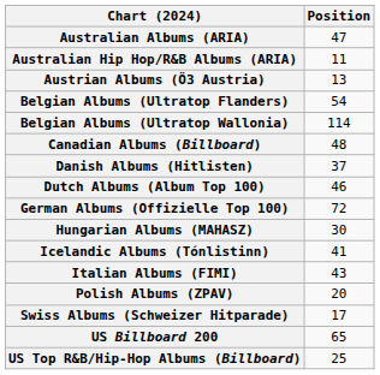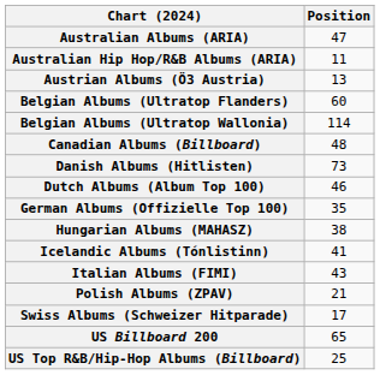 <table class="wikitable sortable plainrowheaders" style="text-align:center">
 <tr>
 <th scope="col">Chart (2024)</th>
 <th scope="col">Position</th>
 </tr>
 <tr>
 <th scope="row">Australian Albums (ARIA)</th>
 <td>47</td>
 </tr>
 <tr>
 <th scope="row">Australian Hip Hop/R&B Albums (ARIA)</th>
 <td>11</td>
 </tr>
 <tr>
 <th scope="row">Austrian Albums (Ö3 Austria)</th>
 <td>13</td>
 </tr>
 <tr>
 <th scope="row">Belgian Albums (Ultratop Flanders)</th>
-<td>54</td>
+<td>60</td>
 </tr>
 <tr>
 <th scope="row">Belgian Albums (Ultratop Wallonia)</th>
 <td>114</td>
 </tr>
 <tr>
 <th scope="row">Canadian Albums (<em>Billboard</em>)</th>
 <td>48</td>
 </tr>
 <tr>
 <th scope="row">Danish Albums (Hitlisten)</th>
-<td>37</td>
+<td>73</td>
 </tr>
 <tr>
 <th scope="row">Dutch Albums (Album Top 100)</th>
 <td>46</td>
 </tr>
 <tr>
 <th scope="row">German Albums (Offizielle Top 100)</th>
-<td>72</td>
+<td>35</td>
 </tr>
 <tr>
 <th scope="row">Hungarian Albums (MAHASZ)</th>
-<td>30</td>
+<td>38</td>
 </tr>
 <tr>
 <th scope="row">Icelandic Albums (Tónlistinn)</th>
 <td>41</td>
 </tr>
 <tr>
 <th scope="row">Italian Albums (FIMI)</th>
 <td>43</td>
 </tr>
 <tr>
 <th scope="row">Polish Albums (ZPAV)</th>
-<td>20</td>
+<td>21</td>
 </tr>
 <tr>
 <th scope="row">Swiss Albums (Schweizer Hitparade)</th>
 <td>17</td>
 </tr>
 <tr>
 <th scope="row">US <em>Billboard</em> 200</th>
 <td>65</td>
 </tr>
 <tr>
 <th scope="row">US Top R&B/Hip-Hop Albums (<em>Billboard</em>)</th>
 <td>25</td>
 </tr>
 </table>
